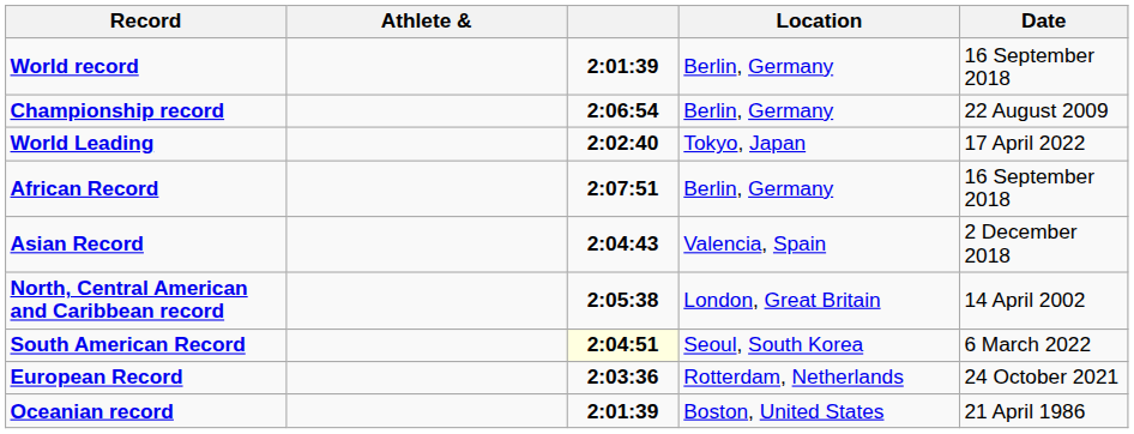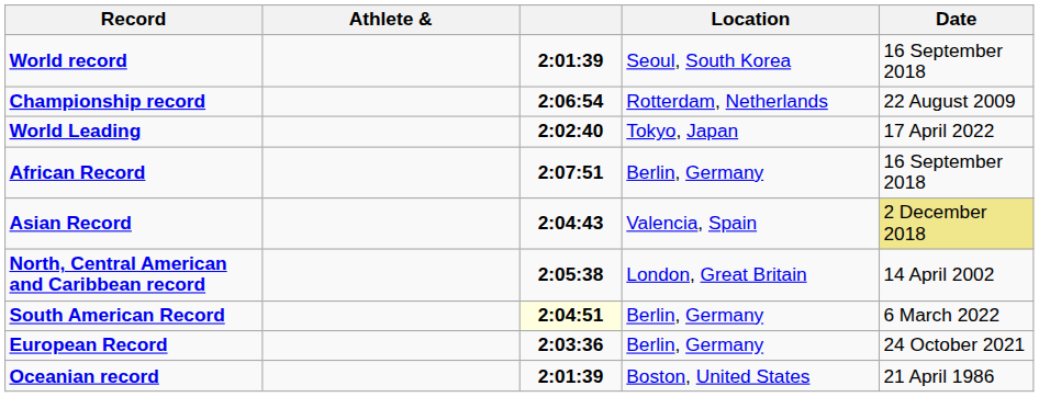 <table class="wikitable">
 <tr>
 <th width=25% align=center>Record</th>
 <th width=25% align=center>Athlete & </th>
 <th width=10% align=center></th>
 <th width=25% align=center>Location</th>
 <th width=15% align=center>Date</th>
 </tr>
 <tr>
 <td><strong><a href='#'>World record</a></strong></td>
 <td></td>
 <td align=center><strong>2:01:39</strong></td>
-<td><a href='#'>Berlin</a>, <a href='#'>Germany</a></td>
+<td><a href='#'>Seoul</a>, <a href='#'>South Korea</a></td>
 <td>16 September 2018</td>
 </tr>
 <tr>
 <td><strong><a href='#'>Championship record</a></strong></td>
 <td></td>
 <td align=center><strong>2:06:54</strong></td>
-<td><a href='#'>Berlin</a>, <a href='#'>Germany</a></td>
+<td><a href='#'>Rotterdam</a>, <a href='#'>Netherlands</a></td>
 <td>22 August 2009</td>
 </tr>
 <tr>
 <td><strong><a href='#'>World Leading</a></strong></td>
 <td></td>
 <td align=center><strong>2:02:40</strong></td>
 <td><a href='#'>Tokyo</a>, <a href='#'>Japan</a></td>
 <td>17 April 2022</td>
 </tr>
 <tr>
 <td><strong><a href='#'>African Record</a></strong></td>
 <td></td>
 <td align=center><strong>2:07:51</strong></td>
 <td><a href='#'>Berlin</a>, <a href='#'>Germany</a></td>
 <td>16 September 2018</td>
 </tr>
 <tr>
 <td><strong><a href='#'>Asian Record</a></strong></td>
 <td></td>
 <td align=center><strong>2:04:43</strong></td>
 <td><a href='#'>Valencia</a>, <a href='#'>Spain</a></td>
-<td>2 December 2018</td>
+<td style="background: khaki;">2 December 2018</td>
 </tr>
 <tr>
 <td><strong><a href='#'>North, Central American and Caribbean record</a></strong></td>
 <td></td>
 <td align=center><strong>2:05:38</strong></td>
 <td><a href='#'>London</a>, <a href='#'>Great Britain</a></td>
 <td>14 April 2002</td>
 </tr>
 <tr>
 <td><strong><a href='#'>South American Record</a></strong></td>
 <td></td>
 <td align=center style="background: lightyellow;"><strong>2:04:51</strong></td>
-<td><a href='#'>Seoul</a>, <a href='#'>South Korea</a></td>
+<td><a href='#'>Berlin</a>, <a href='#'>Germany</a></td>
 <td>6 March 2022</td>
 </tr>
 <tr>
 <td><strong><a href='#'>European Record</a></strong></td>
 <td></td>
 <td align=center><strong>2:03:36</strong></td>
-<td><a href='#'>Rotterdam</a>, <a href='#'>Netherlands</a></td>
+<td><a href='#'>Berlin</a>, <a href='#'>Germany</a></td>
 <td>24 October 2021</td>
 </tr>
 <tr>
 <td><strong><a href='#'>Oceanian record</a></strong></td>
 <td></td>
 <td align=center><strong>2:01:39</strong></td>
 <td><a href='#'>Boston</a>, <a href='#'>United States</a></td>
 <td>21 April 1986</td>
 </tr>
 </table>
